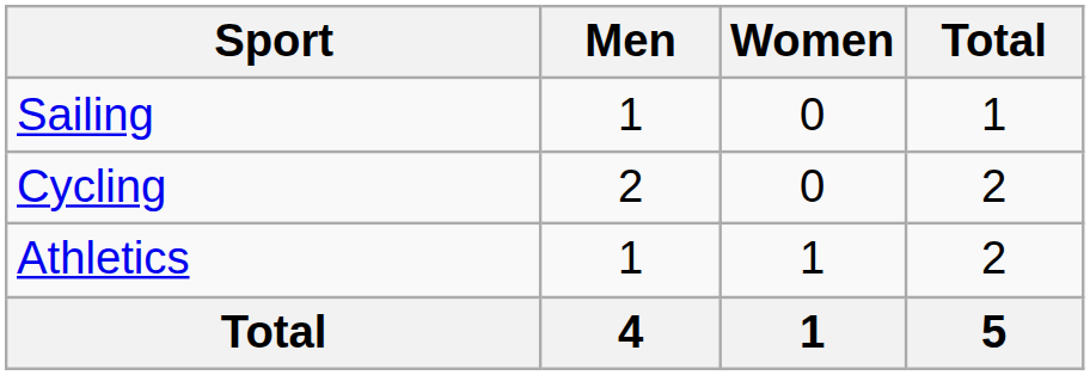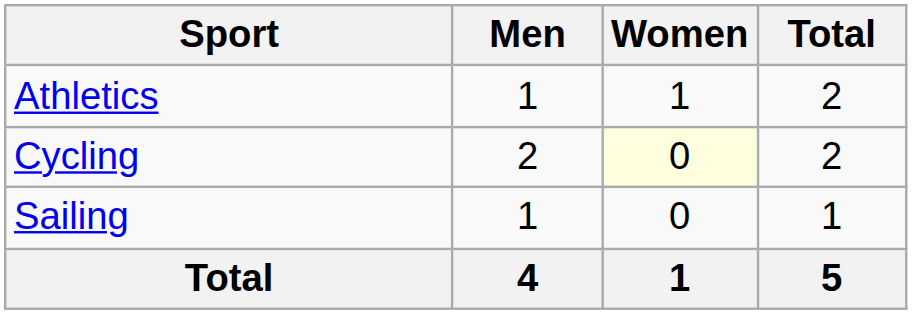 <table class="wikitable sortable" style="text-align:center;">
 <tr>
 <th width=180>Sport</th>
 <th width=55>Men</th>
 <th width=55>Women</th>
 <th width=55>Total</th>
 </tr>
 <tr>
+<td align=left><a href='#'>Athletics</a></td>
+<td>1</td>
+<td>1</td>
+<td>2</td>
+</tr>
+<tr>
+<td align=left><a href='#'>Cycling</a></td>
+<td>2</td>
+<td style="background: lightyellow;">0</td>
+<td>2</td>
+</tr>
+<tr>
 <td align=left><a href='#'>Sailing</a></td>
 <td>1</td>
 <td>0</td>
 <td>1</td>
-</tr>
-<tr>
-<td align=left><a href='#'>Cycling</a></td>
-<td>2</td>
-<td>0</td>
-<td>2</td>
-</tr>
-<tr>
-<td align=left><a href='#'>Athletics</a></td>
-<td>1</td>
-<td>1</td>
-<td>2</td>
 </tr>
 <tr>
 <th>Total</th>
 <th>4</th>
 <th>1</th>
 <th>5</th>
 </tr>
 </table>
